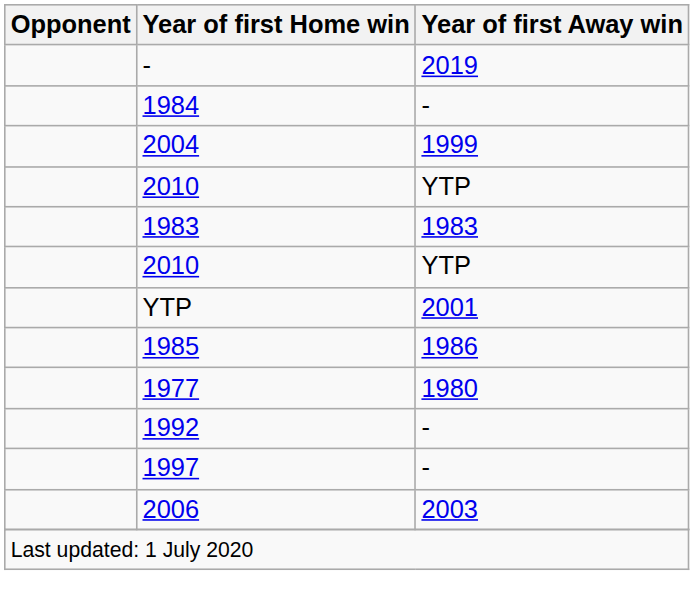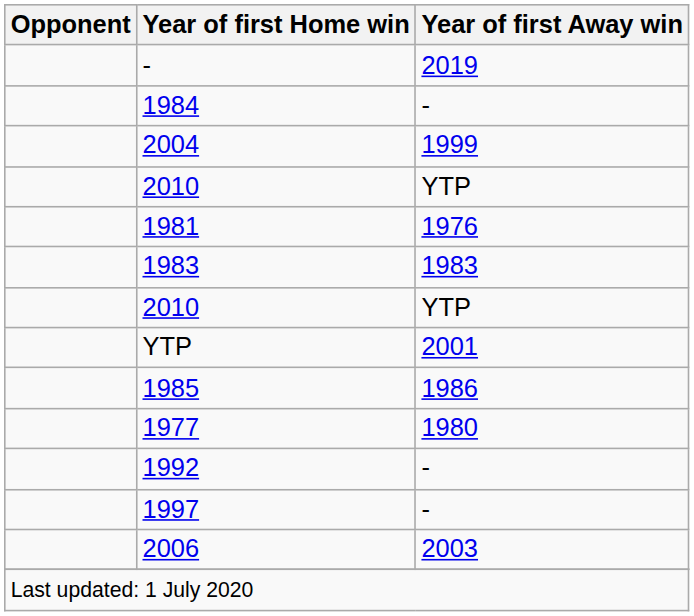 <table class="wikitable plainrowheaders sortable">
 <tr>
 <th>Opponent</th>
 <th>Year of first Home win</th>
 <th>Year of first Away win</th>
 </tr>
 <tr>
 <td></td>
 <td>-</td>
 <td><a href='#'>2019</a></td>
 </tr>
 <tr>
 <td></td>
 <td><a href='#'>1984</a></td>
 <td>-</td>
 </tr>
 <tr>
 <td></td>
 <td><a href='#'>2004</a></td>
 <td><a href='#'>1999</a></td>
 </tr>
 <tr>
 <td></td>
 <td><a href='#'>2010</a></td>
 <td>YTP</td>
+</tr>
+<tr>
+<td></td>
+<td><a href='#'>1981</a></td>
+<td><a href='#'>1976</a></td>
 </tr>
 <tr>
 <td></td>
 <td><a href='#'>1983</a></td>
 <td><a href='#'>1983</a></td>
 </tr>
 <tr>
 <td></td>
 <td><a href='#'>2010</a></td>
 <td>YTP</td>
 </tr>
 <tr>
 <td></td>
 <td>YTP</td>
 <td><a href='#'>2001</a></td>
 </tr>
 <tr>
 <td></td>
 <td><a href='#'>1985</a></td>
 <td><a href='#'>1986</a></td>
 </tr>
 <tr>
 <td></td>
 <td><a href='#'>1977</a></td>
 <td><a href='#'>1980</a></td>
 </tr>
 <tr>
 <td></td>
 <td><a href='#'>1992</a></td>
 <td>-</td>
 </tr>
 <tr>
 <td></td>
 <td><a href='#'>1997</a></td>
 <td>-</td>
 </tr>
 <tr>
 <td></td>
 <td><a href='#'>2006</a></td>
 <td><a href='#'>2003</a></td>
 </tr>
 <tr>
 </tr>
 <tr class=sortbottom>
 <td colspan=3><small>Last updated: 1 July 2020</small></td>
 </tr>
 </table>
